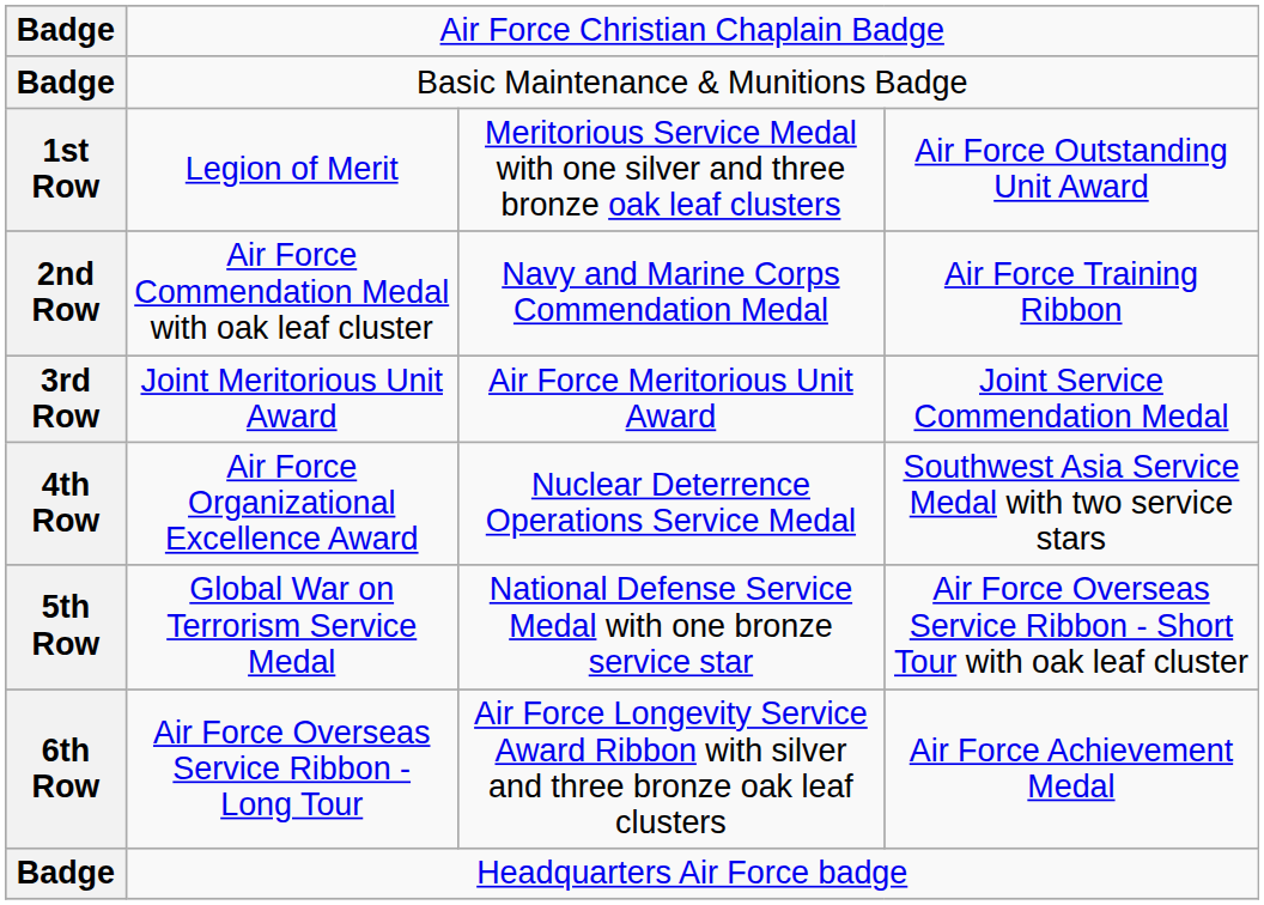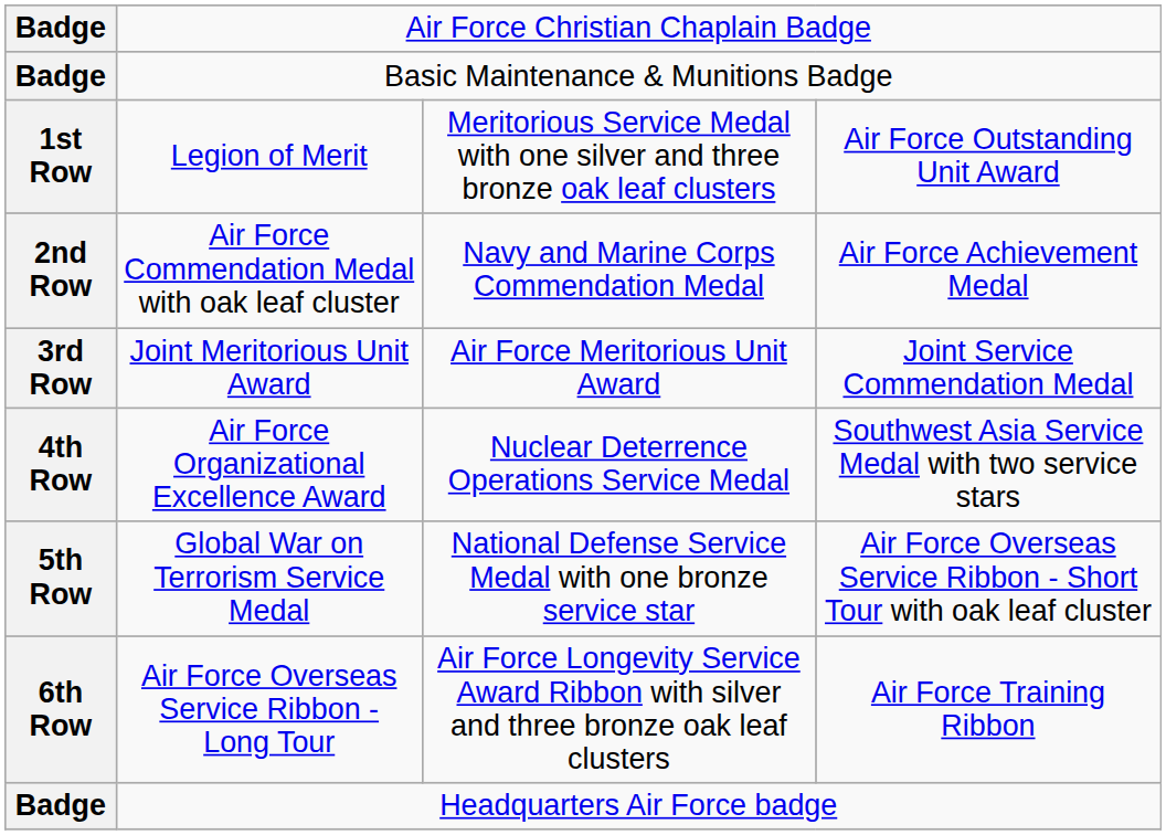 <table class="wikitable" style="margin:1em auto; text-align:center;">
 <tr>
 <th>Badge</th>
 <td colspan="3"><a href='#'>Air Force Christian Chaplain Badge</a></td>
 </tr>
 <tr>
 <th>Badge</th>
 <td colspan="3">Basic Maintenance & Munitions Badge</td>
 </tr>
 <tr>
 <th>1st Row</th>
 <td><a href='#'>Legion of Merit</a></td>
 <td><a href='#'>Meritorious Service Medal</a> with one silver and three bronze <a href='#'>oak leaf clusters</a></td>
 <td><a href='#'>Air Force Outstanding Unit Award</a></td>
 </tr>
 <tr>
 <th>2nd Row</th>
 <td><a href='#'>Air Force Commendation Medal</a> with oak leaf cluster</td>
 <td><a href='#'>Navy and Marine Corps Commendation Medal</a></td>
-<td><a href='#'>Air Force Training Ribbon</a></td>
+<td><a href='#'>Air Force Achievement Medal</a></td>
 </tr>
 <tr>
 <th>3rd Row</th>
 <td><a href='#'>Joint Meritorious Unit Award</a></td>
 <td><a href='#'>Air Force Meritorious Unit Award</a></td>
 <td><a href='#'>Joint Service Commendation Medal</a></td>
 </tr>
 <tr>
 <th>4th Row</th>
 <td><a href='#'>Air Force Organizational Excellence Award</a></td>
 <td><a href='#'>Nuclear Deterrence Operations Service Medal</a></td>
 <td><a href='#'>Southwest Asia Service Medal</a> with two service stars</td>
 </tr>
 <tr>
 <th>5th Row</th>
 <td><a href='#'>Global War on Terrorism Service Medal</a></td>
 <td><a href='#'>National Defense Service Medal</a> with one bronze <a href='#'>service star</a></td>
 <td><a href='#'>Air Force Overseas Service Ribbon - Short Tour</a> with oak leaf cluster</td>
 </tr>
 <tr>
 <th>6th Row</th>
 <td><a href='#'>Air Force Overseas Service Ribbon - Long Tour</a></td>
 <td><a href='#'>Air Force Longevity Service Award Ribbon</a> with silver and three bronze oak leaf clusters</td>
-<td><a href='#'>Air Force Achievement Medal</a></td>
+<td><a href='#'>Air Force Training Ribbon</a></td>
 </tr>
 <tr>
 <th>Badge</th>
 <td colspan="3"><a href='#'>Headquarters Air Force badge</a></td>
 </tr>
 </table>
